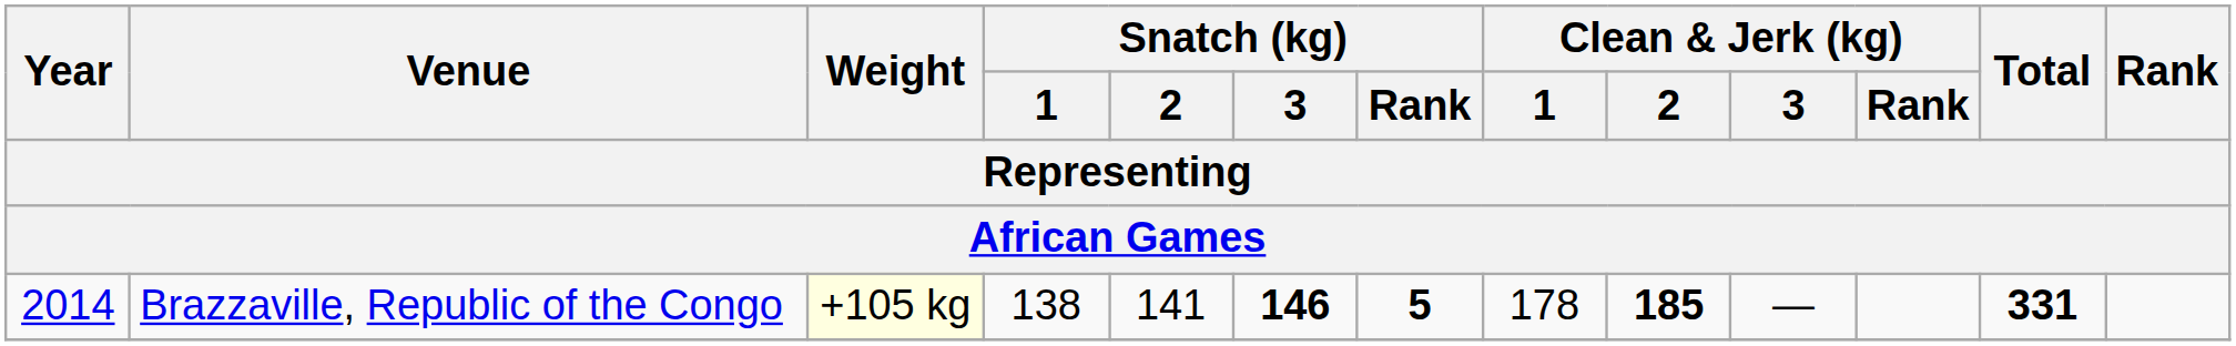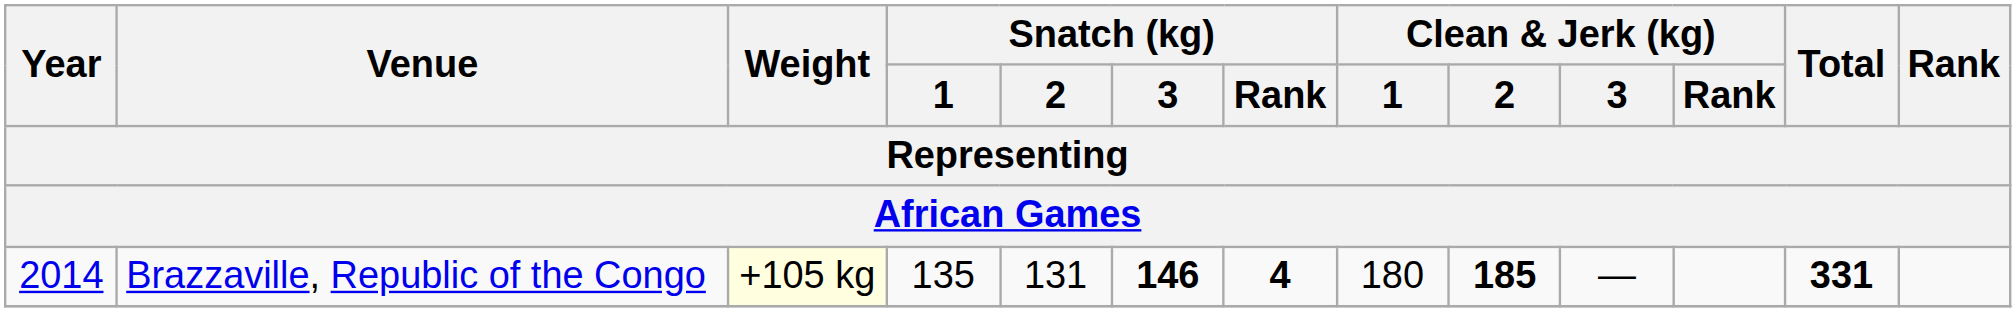 <table class = "wikitable" style="text-align:center;">
 <tr>
 <th rowspan=2 width=40>Year</th>
 <th rowspan=2 width=250>Venue</th>
 <th rowspan=2 width=60>Weight</th>
 <th colspan=4>Snatch (kg)</th>
 <th colspan=4>Clean & Jerk (kg)</th>
 <th rowspan=2 width=40>Total</th>
 <th rowspan=2 width=40>Rank</th>
 </tr>
 <tr>
 <th width=40>1</th>
 <th width=40>2</th>
 <th width=40>3</th>
 <th width=40>Rank</th>
 <th width=40>1</th>
 <th width=40>2</th>
 <th width=40>3</th>
 <th width=40>Rank</th>
 </tr>
 <tr>
 <th colspan=13>Representing </th>
 </tr>
 <tr>
 <th colspan=13><a href='#'>African Games</a></th>
 </tr>
 <tr>
 <td><a href='#'>2014</a></td>
 <td align=left> <a href='#'>Brazzaville</a>, <a href='#'>Republic of the Congo</a></td>
 <td style="background: lightyellow;">+105 kg</td>
-<td>138</td>
-<td>141</td>
+<td>135</td>
+<td>131</td>
 <td><strong>146</strong></td>
-<td><strong>5</strong></td>
-<td>178</td>
+<td><strong>4</strong></td>
+<td>180</td>
 <td><strong>185</strong></td>
 <td>—</td>
 <td><strong></strong></td>
 <td><strong>331</strong></td>
 <td><strong></strong></td>
 </tr>
 <tr>
 </tr>
 </table>
